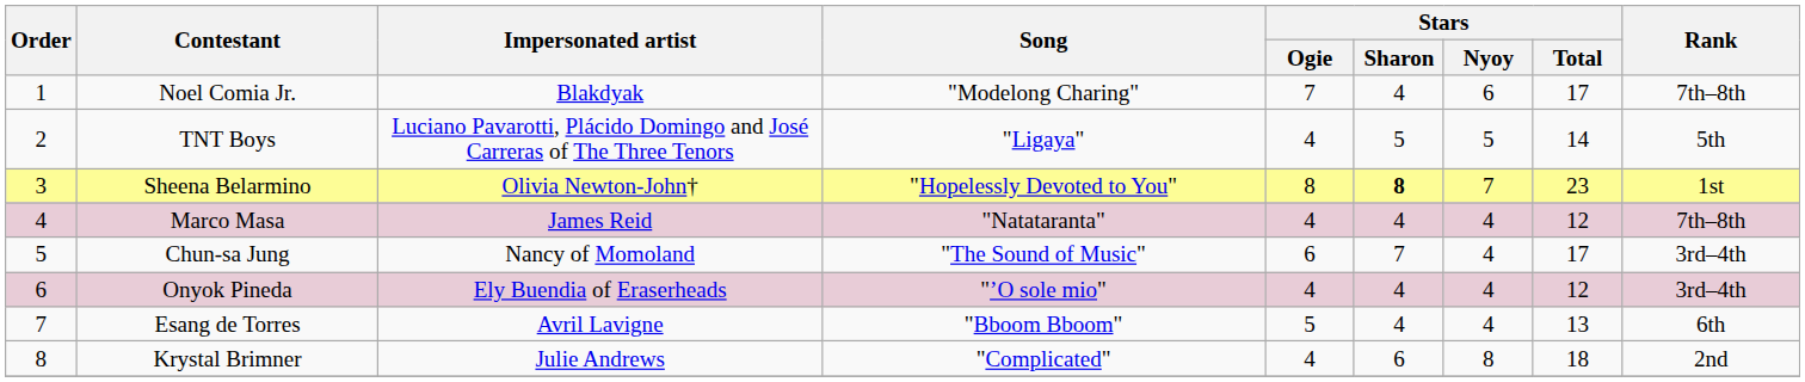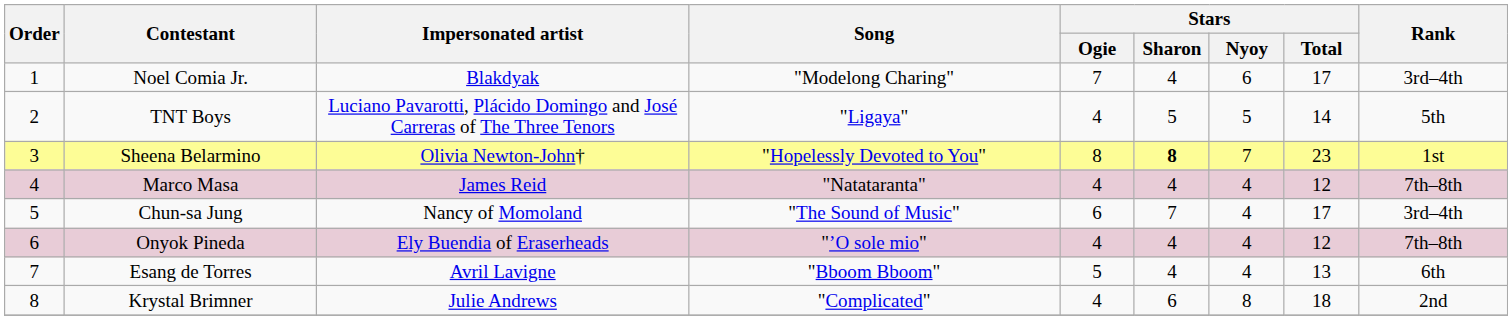 <table class="wikitable" style="text-align:center; line-height:17px; width:100%;">
 <tr>
 <th rowspan="2" style="width:03%;">Order</th>
 <th rowspan="2" style="width:17%;">Contestant</th>
 <th rowspan="2" style="width:25%;">Impersonated artist</th>
 <th rowspan="2" style="width:25%;">Song</th>
 <th colspan="4" style="width:20%;">Stars</th>
 <th rowspan="2" style="width:10%;">Rank</th>
 </tr>
 <tr>
 <th style="width:05%;">Ogie</th>
 <th style="width:05%;">Sharon</th>
 <th style="width:05%;">Nyoy</th>
 <th style="width:05%;">Total</th>
 </tr>
 <tr>
 <td>1</td>
 <td>Noel Comia Jr.</td>
 <td><a href='#'>Blakdyak</a></td>
 <td>"Modelong Charing"</td>
 <td>7</td>
 <td>4</td>
 <td>6</td>
 <td>17</td>
-<td>7th–8th</td>
+<td>3rd–4th</td>
 </tr>
 <tr>
 <td>2</td>
 <td>TNT Boys</td>
 <td><a href='#'>Luciano Pavarotti</a>, <a href='#'>Plácido Domingo</a> and <a href='#'>José Carreras</a> of <a href='#'>The Three Tenors</a></td>
 <td>"<a href='#'>Ligaya</a>"</td>
 <td>4</td>
 <td>5</td>
 <td>5</td>
 <td>14</td>
 <td>5th</td>
 </tr>
 <tr bgcolor=#FDFD96>
 <td>3</td>
 <td>Sheena Belarmino</td>
 <td><a href='#'>Olivia Newton-John</a>†</td>
 <td>"<a href='#'>Hopelessly Devoted to You</a>"</td>
 <td>8</td>
 <td><strong>8</strong></td>
 <td>7</td>
 <td>23</td>
 <td>1st</td>
 </tr>
 <tr bgcolor=#E8CCD7>
 <td>4</td>
 <td>Marco Masa</td>
 <td><a href='#'>James Reid</a></td>
 <td>"Natataranta"</td>
 <td>4</td>
 <td>4</td>
 <td>4</td>
 <td>12</td>
 <td>7th–8th</td>
 </tr>
 <tr>
 <td>5</td>
 <td>Chun-sa Jung</td>
 <td>Nancy of <a href='#'>Momoland</a></td>
 <td>"<a href='#'>The Sound of Music</a>"</td>
 <td>6</td>
 <td>7</td>
 <td>4</td>
 <td>17</td>
 <td>3rd–4th</td>
 </tr>
 <tr bgcolor=#E8CCD7>
 <td>6</td>
 <td>Onyok Pineda</td>
 <td><a href='#'>Ely Buendia</a> of <a href='#'>Eraserheads</a></td>
 <td>"<a href='#'>’O sole mio</a>"</td>
 <td>4</td>
 <td>4</td>
 <td>4</td>
 <td>12</td>
-<td>3rd–4th</td>
+<td>7th–8th</td>
 </tr>
 <tr>
 <td>7</td>
 <td>Esang de Torres</td>
 <td><a href='#'>Avril Lavigne</a></td>
 <td>"<a href='#'>Bboom Bboom</a>"</td>
 <td>5</td>
 <td>4</td>
 <td>4</td>
 <td>13</td>
 <td>6th</td>
 </tr>
 <tr>
 <td>8</td>
 <td>Krystal Brimner</td>
 <td><a href='#'>Julie Andrews</a></td>
 <td>"<a href='#'>Complicated</a>"</td>
 <td>4</td>
 <td>6</td>
 <td>8</td>
 <td>18</td>
 <td>2nd</td>
 </tr>
 <tr>
 </tr>
 </table>
